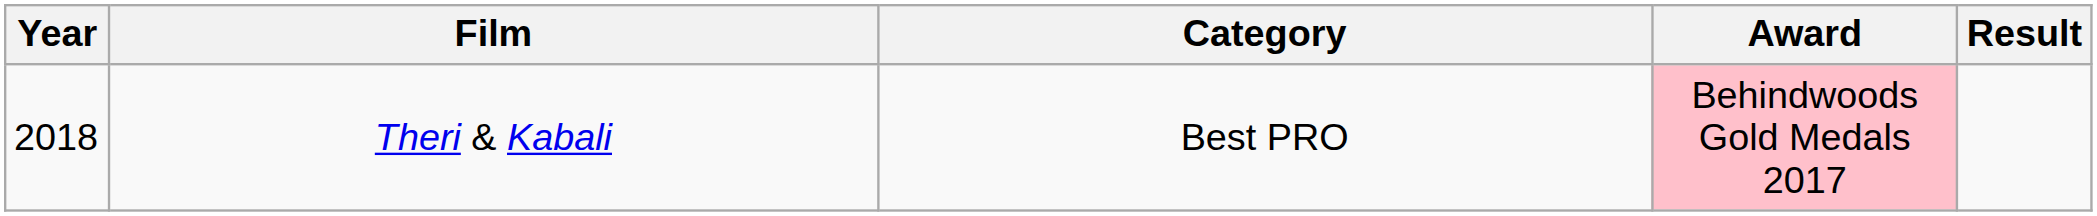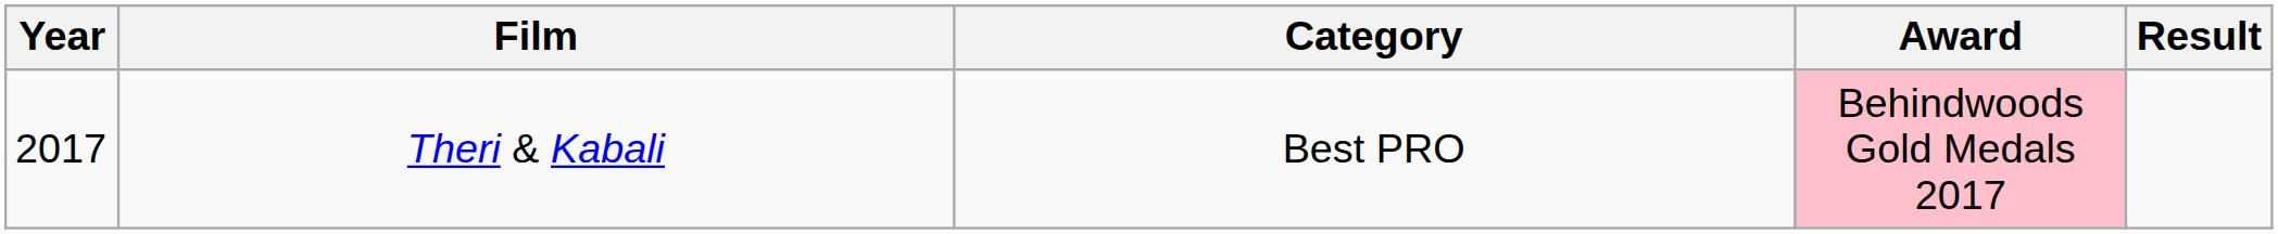 <table class="wikitable" style="width:70%;">
 <tr>
 <th width=5%>Year</th>
 <th style="width:40%;">Film</th>
 <th style="width:40%;">Category</th>
 <th style="width:40%;">Award</th>
 <th style="width:15%;">Result</th>
 </tr>
 <tr>
-<td style="text-align:left;">2018</td>
+<td style="text-align:left;">2017</td>
 <td style="text-align:center;"><em><a href='#'>Theri</a></em> & <em><a href='#'>Kabali</a></em></td>
 <td style="text-align:center;">Best PRO</td>
 <td style="background: pink; text-align:center;">Behindwoods Gold Medals 2017</td>
 <td></td>
 </tr>
 </table>
